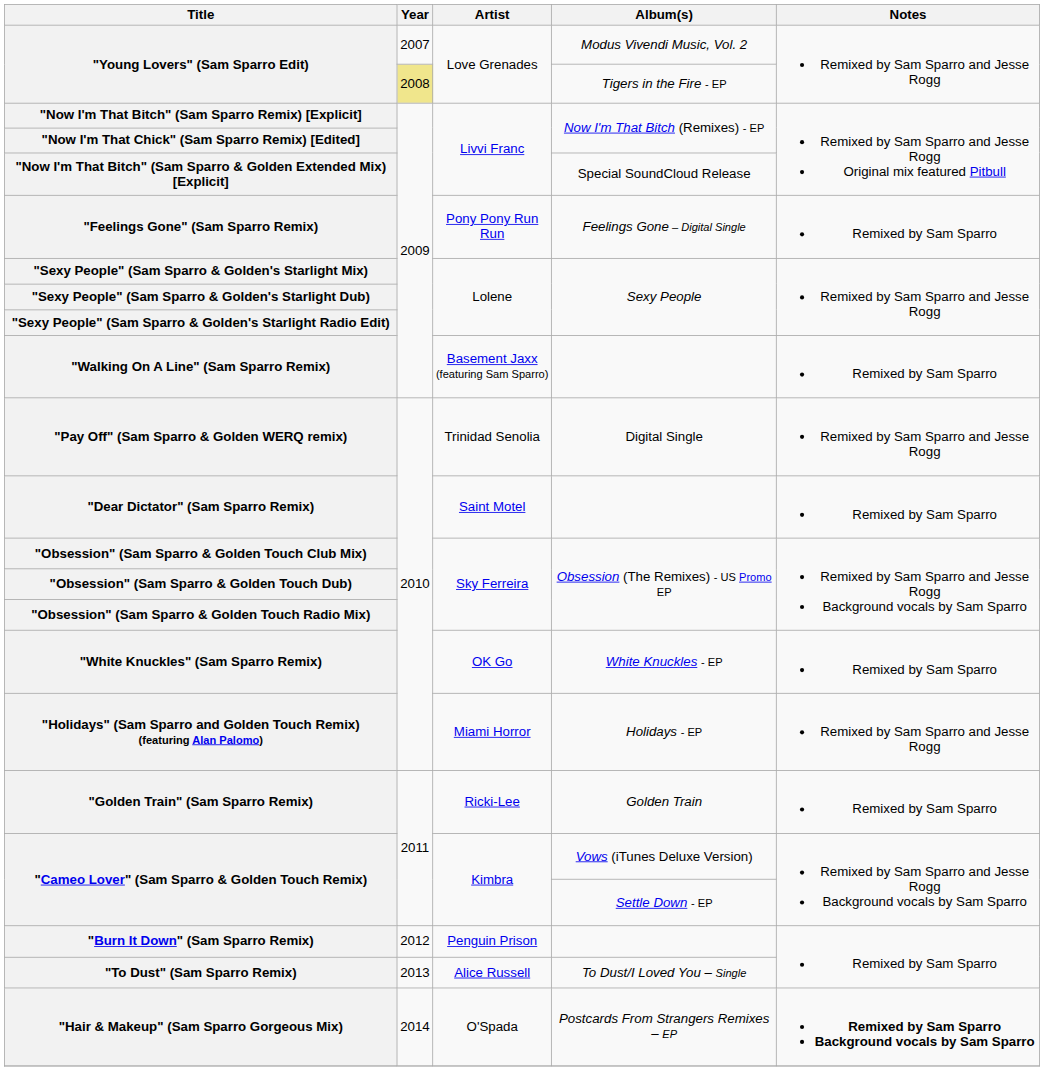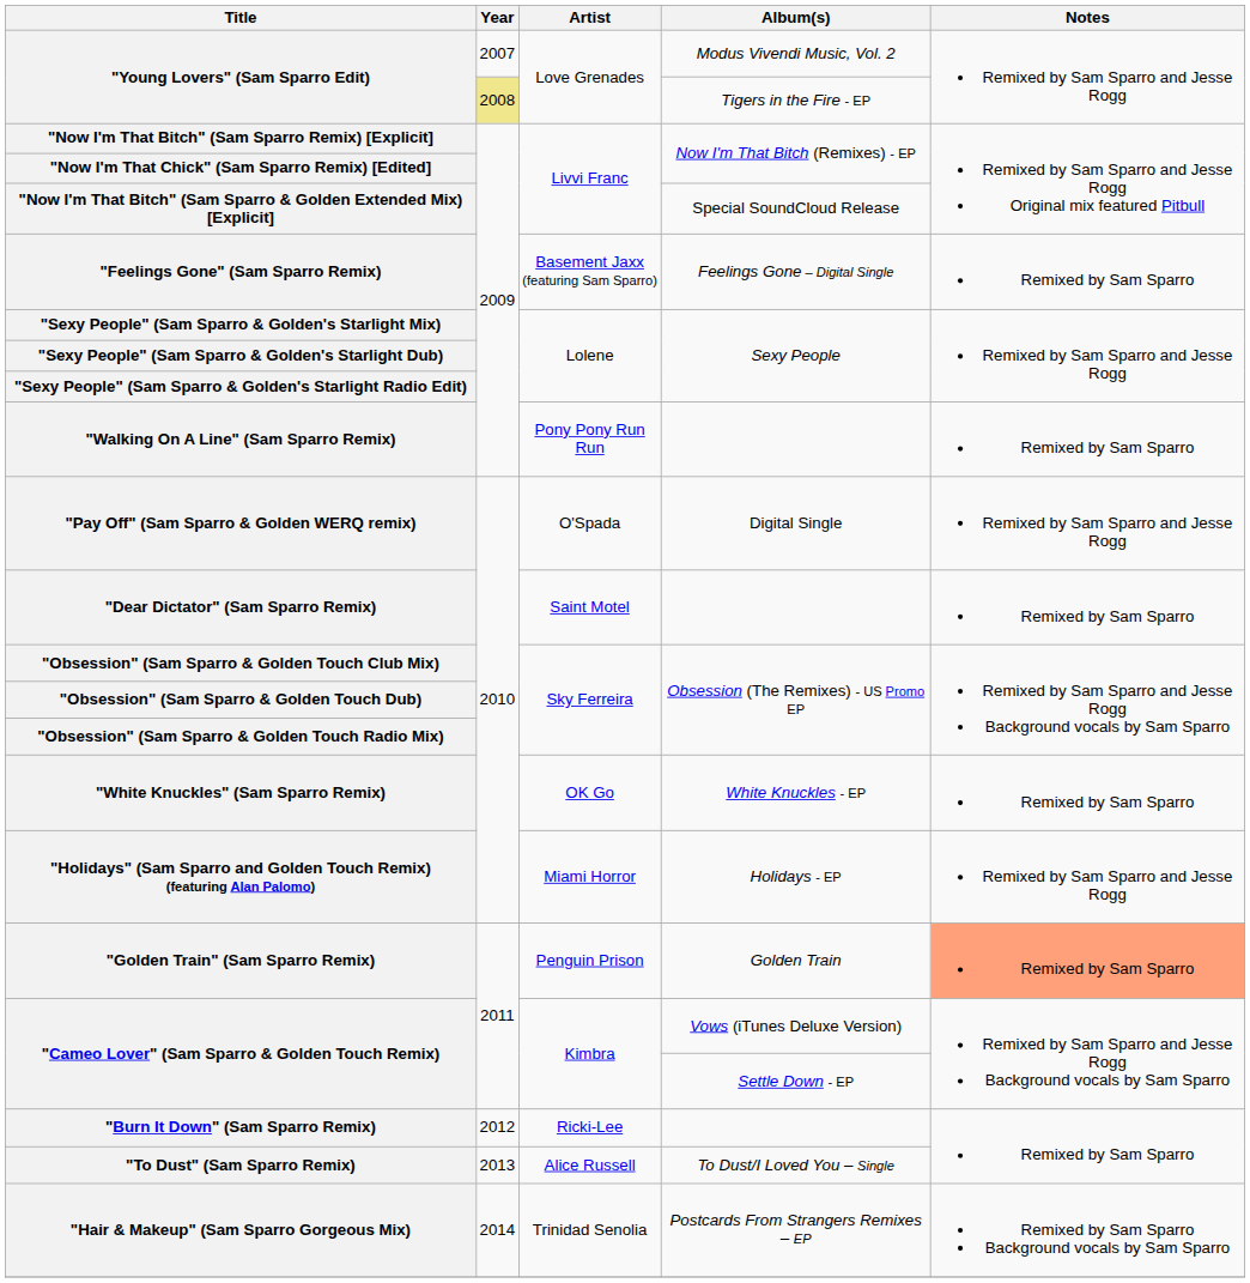 <table class="wikitable plainrowheaders" style="text-align:center;">
 <tr>
 <th scope="col">Title</th>
 <th scope="col">Year</th>
 <th scope="col">Artist</th>
 <th scope="col">Album(s)</th>
 <th scope="col">Notes</th>
 </tr>
 <tr>
 <th scope="row" rowspan=2>"Young Lovers" <span>(Sam Sparro Edit)</span></th>
 <td>2007</td>
 <td rowspan=2>Love Grenades</td>
 <td><em>Modus Vivendi Music, Vol. 2</em></td>
 <td rowspan=2><br><ul><li>Remixed by Sam Sparro and Jesse Rogg</li></ul></td>
 </tr>
 <tr>
 <td style="background: khaki;">2008</td>
 <td><em>Tigers in the Fire</em> <small>- EP</small></td>
 </tr>
 <tr>
 <th scope="row">"Now I'm That Bitch" <span>(Sam Sparro Remix)</span> <span>[Explicit]</span></th>
 <td rowspan=8>2009</td>
 <td rowspan=3><a href='#'>Livvi Franc</a></td>
 <td rowspan=2><em><a href='#'>Now I'm That Bitch</a></em> <span>(Remixes)</span> <small>- EP</small></td>
 <td rowspan=3><br><ul><li>Remixed by Sam Sparro and Jesse Rogg</li><li>Original mix featured <a href='#'>Pitbull</a></li></ul></td>
 </tr>
 <tr>
 <th scope="row">"Now I'm That Chick" <span>(Sam Sparro Remix)</span> <span>[Edited]</span></th>
 </tr>
 <tr>
 <th scope="row">"Now I'm That Bitch" <span>(Sam Sparro & Golden Extended Mix)</span> <span>[Explicit]</span></th>
 <td>Special SoundCloud Release</td>
 </tr>
 <tr>
 <th scope="row">"Feelings Gone" <span>(Sam Sparro Remix)</span></th>
-<td><a href='#'>Pony Pony Run Run</a></td>
+<td><a href='#'>Basement Jaxx</a><br><small>(featuring Sam Sparro)</small></td>
 <td><em>Feelings Gone<small> – Digital Single</small></em></td>
 <td><br><ul><li>Remixed by Sam Sparro</li></ul></td>
 </tr>
 <tr>
 <th scope="row">"Sexy People" <span>(Sam Sparro & Golden's Starlight Mix)</span></th>
 <td rowspan=3>Lolene</td>
 <td rowspan=3><em>Sexy People</em></td>
 <td rowspan=3><br><ul><li>Remixed by Sam Sparro and Jesse Rogg</li></ul></td>
 </tr>
 <tr>
 <th scope="row">"Sexy People" <span>(Sam Sparro & Golden's Starlight Dub)</span></th>
 </tr>
 <tr>
 <th scope="row">"Sexy People" <span>(Sam Sparro & Golden's Starlight Radio Edit)</span></th>
 </tr>
 <tr>
 <th scope="row">"Walking On A Line" <span>(Sam Sparro Remix)</span></th>
-<td><a href='#'>Basement Jaxx</a><br><small>(featuring Sam Sparro)</small></td>
+<td><a href='#'>Pony Pony Run Run</a></td>
 <td></td>
 <td><br><ul><li>Remixed by Sam Sparro</li></ul></td>
 </tr>
 <tr>
 <th scope="row">"Pay Off" <span>(Sam Sparro & Golden WERQ remix)</span></th>
 <td rowspan=7>2010</td>
-<td>Trinidad Senolia</td>
+<td>O'Spada</td>
 <td>Digital Single</td>
 <td><br><ul><li>Remixed by Sam Sparro and Jesse Rogg</li></ul></td>
 </tr>
 <tr>
 <th scope="row">"Dear Dictator" <span>(Sam Sparro Remix)</span></th>
 <td><a href='#'>Saint Motel</a></td>
 <td></td>
 <td><br><ul><li>Remixed by Sam Sparro</li></ul></td>
 </tr>
 <tr>
 <th scope="row">"Obsession" <span>(Sam Sparro & Golden Touch Club Mix)</span></th>
 <td rowspan=3><a href='#'>Sky Ferreira</a></td>
 <td rowspan=3><em><a href='#'>Obsession</a></em> <span>(The Remixes)</span> <small>- US <a href='#'>Promo</a> EP</small></td>
 <td rowspan=3><br><ul><li>Remixed by Sam Sparro and Jesse Rogg</li><li>Background vocals by Sam Sparro</li></ul></td>
 </tr>
 <tr>
 <th scope="row">"Obsession" <span>(Sam Sparro & Golden Touch Dub)</span></th>
 </tr>
 <tr>
 <th scope="row">"Obsession" <span>(Sam Sparro & Golden Touch Radio Mix)</span></th>
 </tr>
 <tr>
 <th scope="row">"White Knuckles" <span>(Sam Sparro Remix)</span></th>
 <td><a href='#'>OK Go</a></td>
 <td><em><a href='#'>White Knuckles</a></em> <small>- EP</small></td>
 <td><br><ul><li>Remixed by Sam Sparro</li></ul></td>
 </tr>
 <tr>
 <th scope="row">"Holidays" <span>(Sam Sparro and Golden Touch Remix)</span><br><small>(featuring <a href='#'>Alan Palomo</a>)</small></th>
 <td><a href='#'>Miami Horror</a></td>
 <td><em>Holidays</em> <small>- EP</small></td>
 <td><br><ul><li>Remixed by Sam Sparro and Jesse Rogg</li></ul></td>
 </tr>
 <tr>
 <th scope="row">"Golden Train" <span>(Sam Sparro Remix)</span></th>
 <td rowspan=3>2011</td>
-<td><a href='#'>Ricki-Lee</a></td>
+<td><a href='#'>Penguin Prison</a></td>
 <td><em>Golden Train</em></td>
-<td><br><ul><li>Remixed by Sam Sparro</li></ul></td>
+<td style="background: lightsalmon;"><br><ul><li>Remixed by Sam Sparro</li></ul></td>
 </tr>
 <tr>
 <th scope="row" rowspan=2>"<a href='#'>Cameo Lover</a>" <span>(Sam Sparro & Golden Touch Remix)</span></th>
 <td rowspan=2><a href='#'>Kimbra</a></td>
 <td><em><a href='#'>Vows</a></em> <span>(iTunes Deluxe Version)</span></td>
 <td rowspan=2><br><ul><li>Remixed by Sam Sparro and Jesse Rogg</li><li>Background vocals by Sam Sparro</li></ul></td>
 </tr>
 <tr>
 <td><em><a href='#'>Settle Down</a></em> <small>- EP</small></td>
 </tr>
 <tr>
 <th scope="row">"<a href='#'>Burn It Down</a>" <span>(Sam Sparro Remix)</span></th>
 <td>2012</td>
-<td><a href='#'>Penguin Prison</a></td>
+<td><a href='#'>Ricki-Lee</a></td>
 <td></td>
 <td rowspan="2"><br><ul><li>Remixed by Sam Sparro</li></ul></td>
 </tr>
 <tr>
 <th scope="row">"To Dust" <span>(Sam Sparro Remix)</span></th>
 <td>2013</td>
 <td><a href='#'>Alice Russell</a></td>
 <td><em>To Dust/I Loved You – <small>Single</small></em></td>
 </tr>
 <tr>
 <th scope="row">"Hair & Makeup" <span>(Sam Sparro Gorgeous Mix)</span></th>
 <td>2014</td>
-<td>O'Spada</td>
+<td>Trinidad Senolia</td>
 <td><em>Postcards From Strangers Remixes – <small>EP</small></em></td>
-<td><strong><br><ul><li>Remixed by Sam Sparro</li><li>Background vocals by Sam Sparro</li></ul></strong></td>
+<td><br><ul><li>Remixed by Sam Sparro</li><li>Background vocals by Sam Sparro</li></ul></td>
 </tr>
 <tr>
 </tr>
 </table>
